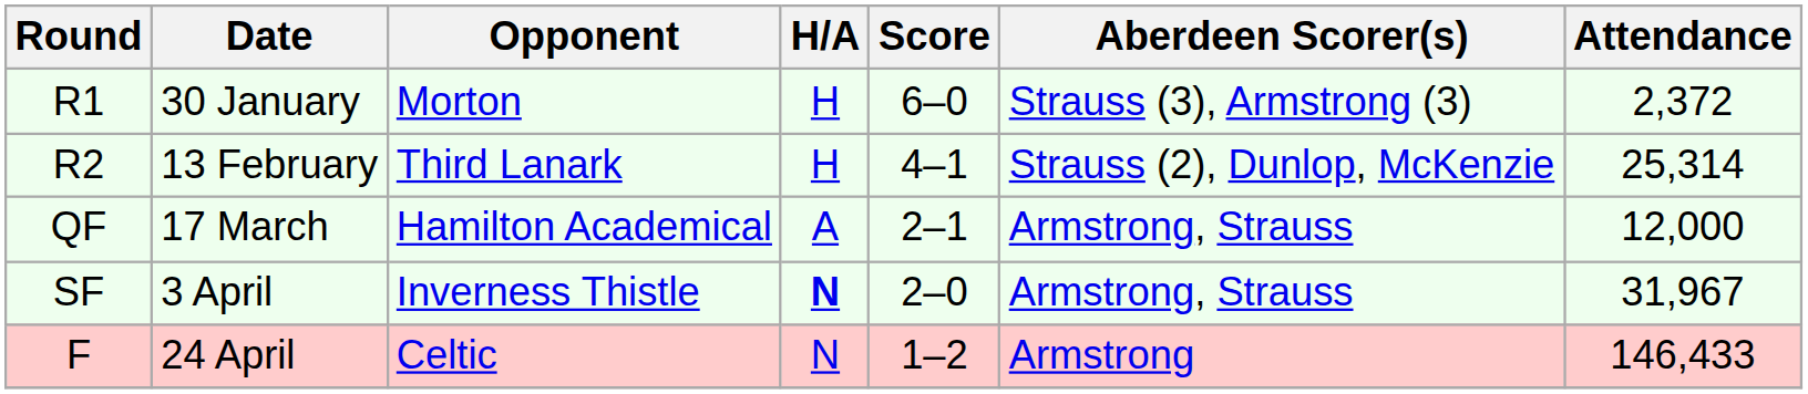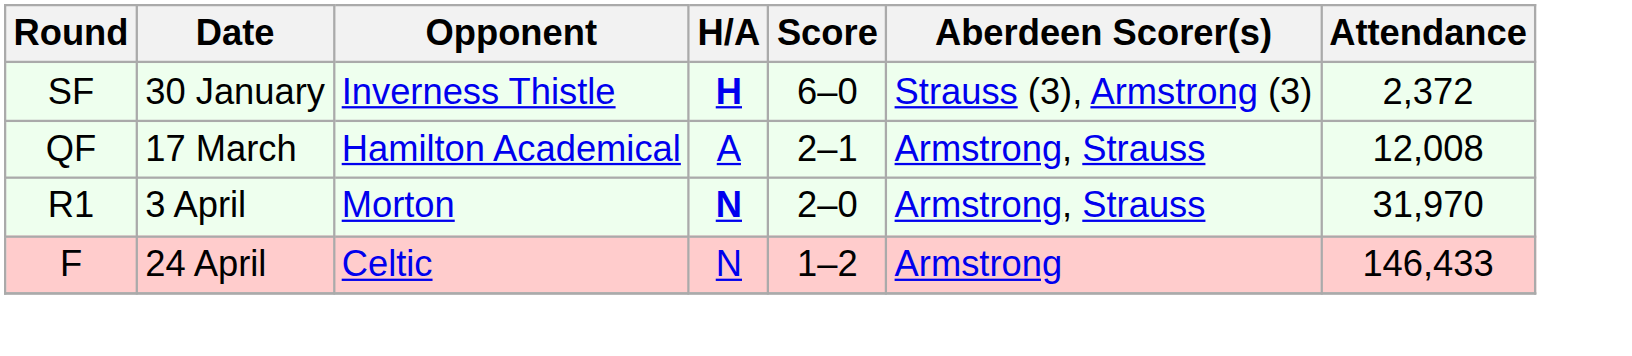 <table class="wikitable" style="text-align:center">
 <tr>
 <th>Round</th>
 <th>Date</th>
 <th>Opponent</th>
 <th>H/A</th>
 <th>Score</th>
 <th>Aberdeen Scorer(s)</th>
 <th>Attendance</th>
 </tr>
 <tr bgcolor=#EEFFEE>
-<td>R1</td>
+<td>SF</td>
 <td align=left>30 January</td>
-<td align=left><a href='#'>Morton</a></td>
-<td><a href='#'>H</a></td>
+<td align=left><a href='#'>Inverness Thistle</a></td>
+<td><strong><a href='#'>H</a></strong></td>
 <td>6–0</td>
 <td align=left><a href='#'>Strauss</a> (3), <a href='#'>Armstrong</a> (3)</td>
 <td>2,372</td>
-</tr>
-<tr bgcolor=#EEFFEE>
-<td>R2</td>
-<td align=left>13 February</td>
-<td align=left><a href='#'>Third Lanark</a></td>
-<td><a href='#'>H</a></td>
-<td>4–1</td>
-<td align=left><a href='#'>Strauss</a> (2), <a href='#'>Dunlop</a>, <a href='#'>McKenzie</a></td>
-<td>25,314</td>
 </tr>
 <tr bgcolor=#EEFFEE>
 <td>QF</td>
 <td align=left>17 March</td>
 <td align=left><a href='#'>Hamilton Academical</a></td>
 <td><a href='#'>A</a></td>
 <td>2–1</td>
 <td align=left><a href='#'>Armstrong</a>, <a href='#'>Strauss</a></td>
-<td>12,000</td>
+<td>12,008</td>
 </tr>
 <tr bgcolor=#EEFFEE>
-<td>SF</td>
+<td>R1</td>
 <td align=left>3 April</td>
-<td align=left><a href='#'>Inverness Thistle</a></td>
+<td align=left><a href='#'>Morton</a></td>
 <td><strong><a href='#'>N</a></strong></td>
 <td>2–0</td>
 <td align=left><a href='#'>Armstrong</a>, <a href='#'>Strauss</a></td>
-<td>31,967</td>
+<td>31,970</td>
 </tr>
 <tr bgcolor=#FFCCCC>
 <td>F</td>
 <td align=left>24 April</td>
 <td align=left><a href='#'>Celtic</a></td>
 <td><a href='#'>N</a></td>
 <td>1–2</td>
 <td align=left><a href='#'>Armstrong</a></td>
 <td>146,433</td>
 </tr>
 <tr>
 </tr>
 </table>
